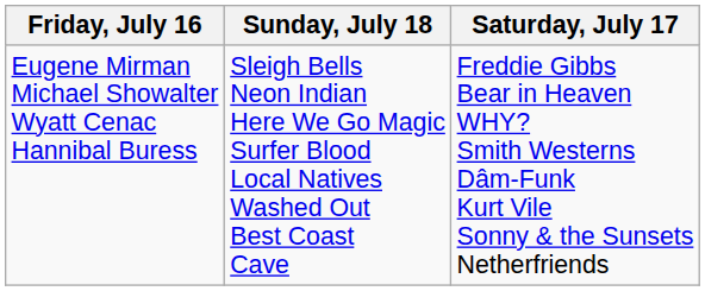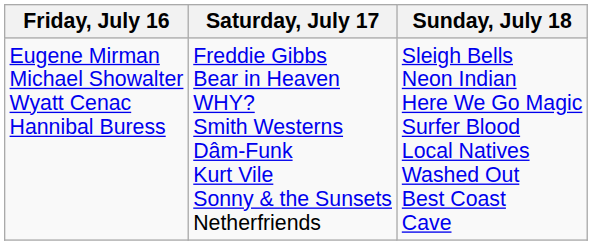 <table class="wikitable">
 <tr>
 <th>Friday, July 16</th>
+<th>Saturday, July 17</th>
 <th>Sunday, July 18</th>
-<th>Saturday, July 17</th>
 </tr>
 <tr valign="top">
 <td><a href='#'>Eugene Mirman</a><br><a href='#'>Michael Showalter</a><br><a href='#'>Wyatt Cenac</a><br><a href='#'>Hannibal Buress</a></td>
+<td><a href='#'>Freddie Gibbs</a><br><a href='#'>Bear in Heaven</a><br><a href='#'>WHY?</a><br><a href='#'>Smith Westerns</a><br><a href='#'>Dâm-Funk</a><br><a href='#'>Kurt Vile</a><br><a href='#'>Sonny & the Sunsets</a><br>Netherfriends</td>
 <td><a href='#'>Sleigh Bells</a><br><a href='#'>Neon Indian</a><br><a href='#'>Here We Go Magic</a><br><a href='#'>Surfer Blood</a><br><a href='#'>Local Natives</a><br><a href='#'>Washed Out</a><br><a href='#'>Best Coast</a><br><a href='#'>Cave</a></td>
-<td><a href='#'>Freddie Gibbs</a><br><a href='#'>Bear in Heaven</a><br><a href='#'>WHY?</a><br><a href='#'>Smith Westerns</a><br><a href='#'>Dâm-Funk</a><br><a href='#'>Kurt Vile</a><br><a href='#'>Sonny & the Sunsets</a><br>Netherfriends</td>
 </tr>
 </table>
